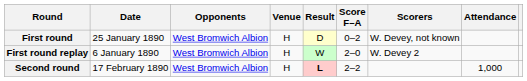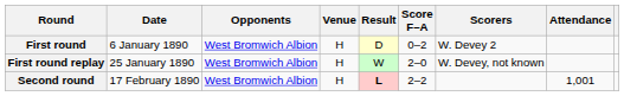 <table class="wikitable plainrowheaders" style="text-align:center">
 <tr>
 <th scope="col">Round</th>
 <th scope="col">Date</th>
 <th scope="col">Opponents</th>
 <th scope="col">Venue</th>
 <th scope="col">Result</th>
 <th scope="col">Score<br>F–A</th>
 <th scope="col">Scorers</th>
 <th scope="col">Attendance</th>
 <th scope="col"></th>
 </tr>
 <tr>
 <th scope="row">First round</th>
-<td style="text-align:left">25 January 1890</td>
+<td style="text-align:left">6 January 1890</td>
 <td style="text-align:left"><a href='#'>West Bromwich Albion</a></td>
 <td>H</td>
 <td style="background:#ffc">D</td>
 <td>0–2</td>
-<td style="text-align:left">W. Devey, not known</td>
+<td style="text-align:left">W. Devey 2</td>
 <td></td>
 <td></td>
 </tr>
 <tr>
 <th scope="row">First round replay</th>
-<td style="text-align:left">6 January 1890</td>
+<td style="text-align:left">25 January 1890</td>
 <td style="text-align:left"><a href='#'>West Bromwich Albion</a></td>
 <td>H</td>
 <td style="background:#cfc">W</td>
 <td>2–0</td>
-<td style="text-align:left">W. Devey 2</td>
+<td style="text-align:left">W. Devey, not known</td>
 <td></td>
 <td></td>
 </tr>
 <tr>
 <th scope="row">Second round</th>
 <td style="text-align:left">17 February 1890</td>
 <td style="text-align:left"><a href='#'>West Bromwich Albion</a></td>
 <td>H</td>
 <td style="background:#fcc"><strong>L</strong></td>
 <td>2–2</td>
 <td></td>
-<td>1,000</td>
+<td>1,001</td>
 <td></td>
 </tr>
 </table>
